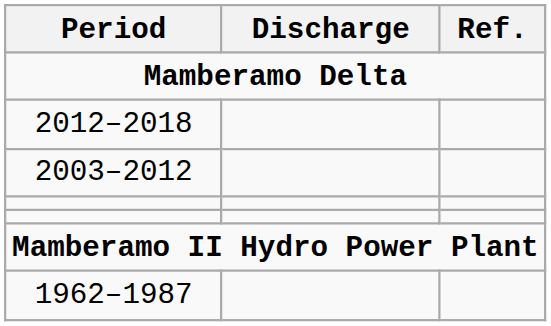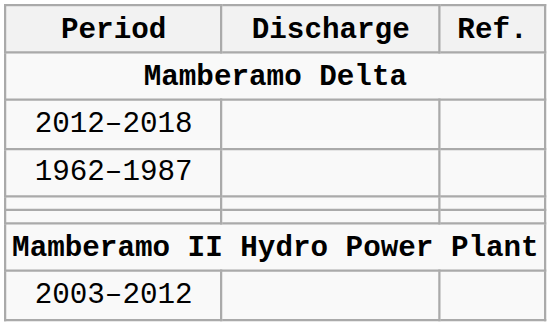 <table class="wikitable" style="text-align:center;">
 <tr>
 <th>Period</th>
 <th>Discharge</th>
 <th>Ref.</th>
 </tr>
 <tr>
 <td colspan="3"><strong>Mamberamo Delta</strong><br></td>
 </tr>
 <tr>
 <td>2012–2018</td>
 <td></td>
 <td></td>
 </tr>
 <tr>
-<td>2003–2012</td>
+<td>1962–1987</td>
 <td></td>
 <td></td>
 </tr>
 <tr>
 <td></td>
 <td></td>
 <td></td>
 </tr>
 <tr>
 <td></td>
 <td></td>
 <td></td>
 </tr>
 <tr>
 <td colspan="3"><strong>Mamberamo II Hydro Power Plant</strong><br></td>
 </tr>
 <tr>
-<td>1962–1987</td>
+<td>2003–2012</td>
 <td></td>
 <td></td>
 </tr>
 </table>
